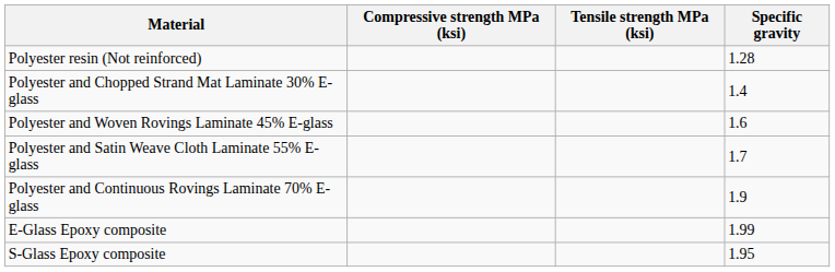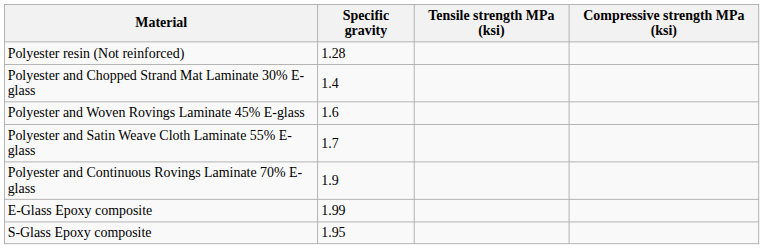 <table class="wikitable">
 <tr>
 <th>Material</th>
+<th>Specific gravity</th>
+<th>Tensile strength MPa (ksi)</th>
 <th>Compressive strength MPa (ksi)</th>
-<th>Tensile strength MPa (ksi)</th>
-<th>Specific gravity</th>
 </tr>
 <tr>
 <td>Polyester resin (Not reinforced)</td>
+<td>1.28</td>
 <td></td>
 <td></td>
-<td>1.28</td>
 </tr>
 <tr>
 <td>Polyester and Chopped Strand Mat Laminate 30% E-glass</td>
+<td>1.4</td>
 <td></td>
 <td></td>
-<td>1.4</td>
 </tr>
 <tr>
 <td>Polyester and Woven Rovings Laminate 45% E-glass</td>
+<td>1.6</td>
 <td></td>
 <td></td>
-<td>1.6</td>
 </tr>
 <tr>
 <td>Polyester and Satin Weave Cloth Laminate 55% E-glass</td>
+<td>1.7</td>
 <td></td>
 <td></td>
-<td>1.7</td>
 </tr>
 <tr>
 <td>Polyester and Continuous Rovings Laminate 70% E-glass</td>
+<td>1.9</td>
 <td></td>
 <td></td>
-<td>1.9</td>
 </tr>
 <tr>
 <td>E-Glass Epoxy composite</td>
+<td>1.99</td>
 <td></td>
 <td></td>
-<td>1.99</td>
 </tr>
 <tr>
 <td>S-Glass Epoxy composite</td>
+<td>1.95</td>
 <td></td>
 <td></td>
-<td>1.95</td>
 </tr>
 </table>
